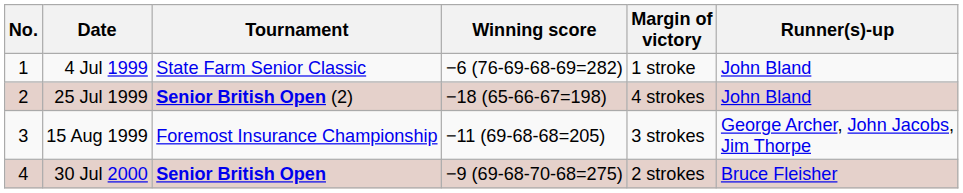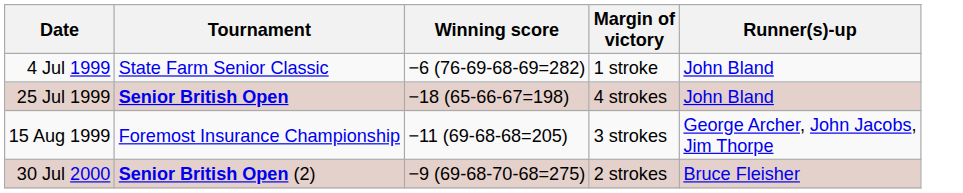 <table class="wikitable" style="font-size:95%;">
 <tr>
-<th>No.</th>
 <th>Date</th>
 <th>Tournament</th>
 <th>Winning score</th>
 <th>Margin of<br>victory</th>
 <th>Runner(s)-up</th>
 </tr>
 <tr>
-<td align=center>1</td>
 <td align=right>4 Jul <a href='#'>1999</a></td>
 <td><a href='#'>State Farm Senior Classic</a></td>
 <td>−6 (76-69-68-69=282)</td>
 <td>1 stroke</td>
 <td> <a href='#'>John Bland</a></td>
 </tr>
 <tr style="background:#e5d1cb;">
-<td align=center>2</td>
 <td align=right>25 Jul 1999</td>
-<td><strong><a href='#'>Senior British Open</a></strong> (2)</td>
+<td><strong><a href='#'>Senior British Open</a></strong></td>
 <td>−18 (65-66-67=198)</td>
 <td>4 strokes</td>
 <td> <a href='#'>John Bland</a></td>
 </tr>
 <tr>
-<td align=center>3</td>
 <td align=right>15 Aug 1999</td>
 <td><a href='#'>Foremost Insurance Championship</a></td>
 <td>−11 (69-68-68=205)</td>
 <td>3 strokes</td>
 <td> <a href='#'>George Archer</a>,   <a href='#'>John Jacobs</a>,<br> <a href='#'>Jim Thorpe</a></td>
 </tr>
 <tr style="background:#e5d1cb;">
-<td align=center>4</td>
 <td align=right>30 Jul <a href='#'>2000</a></td>
-<td><strong><a href='#'>Senior British Open</a></strong></td>
+<td><strong><a href='#'>Senior British Open</a></strong> (2)</td>
 <td>−9 (69-68-70-68=275)</td>
 <td>2 strokes</td>
 <td> <a href='#'>Bruce Fleisher</a></td>
 </tr>
 </table>
